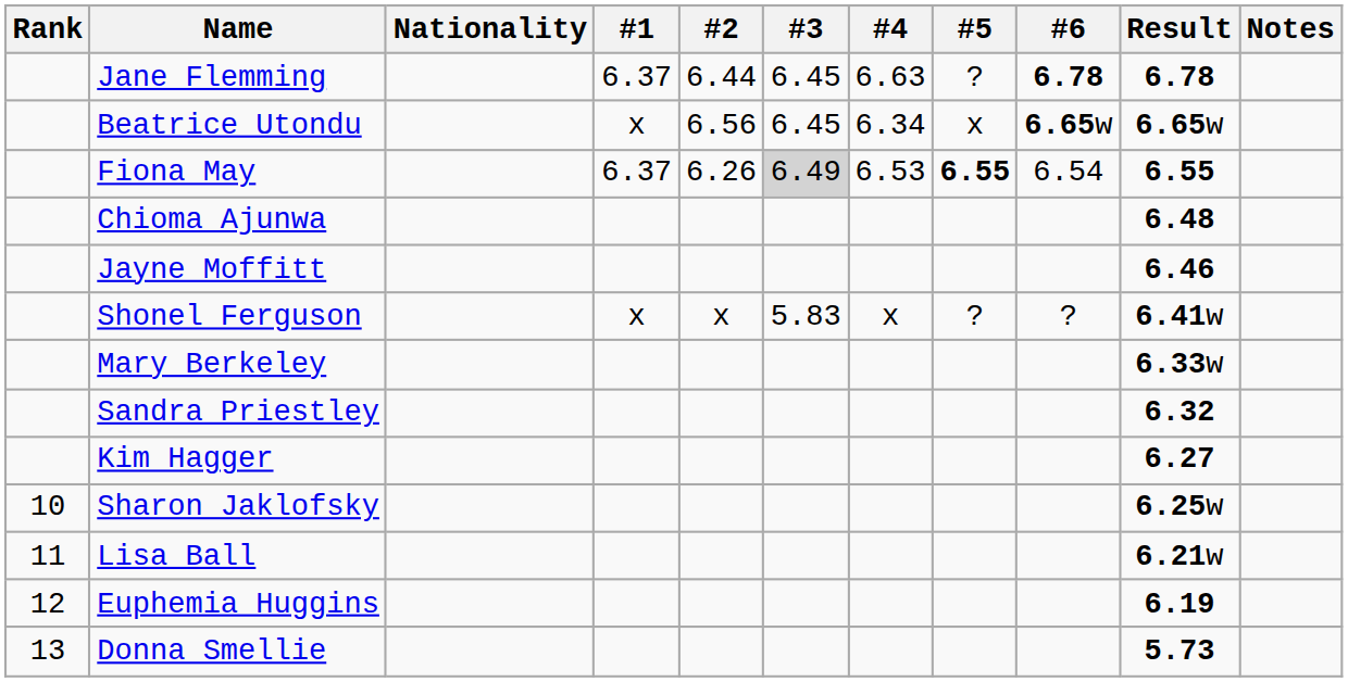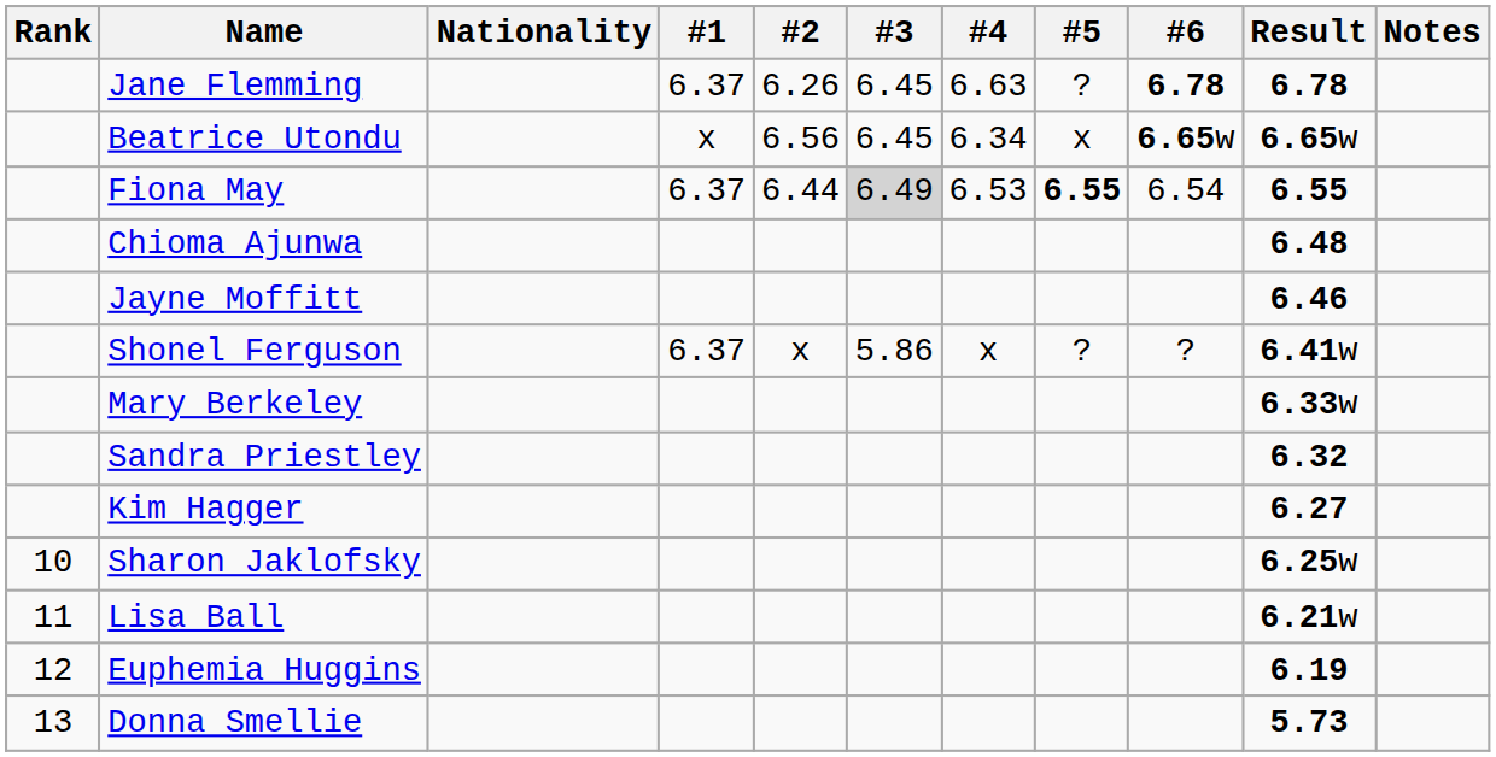 <table class="wikitable sortable" style=" text-align:center">
 <tr>
 <th>Rank</th>
 <th>Name</th>
 <th>Nationality</th>
 <th>#1</th>
 <th>#2</th>
 <th>#3</th>
 <th>#4</th>
 <th>#5</th>
 <th>#6</th>
 <th>Result</th>
 <th>Notes</th>
 </tr>
 <tr>
 <td></td>
 <td align=left><a href='#'>Jane Flemming</a></td>
 <td align=left></td>
 <td>6.37</td>
-<td>6.44</td>
+<td>6.26</td>
 <td>6.45</td>
 <td>6.63</td>
 <td>?</td>
 <td><strong>6.78</strong></td>
 <td><strong>6.78</strong></td>
 <td></td>
 </tr>
 <tr>
 <td></td>
 <td align=left><a href='#'>Beatrice Utondu</a></td>
 <td align=left></td>
 <td>x</td>
 <td>6.56</td>
 <td>6.45</td>
 <td>6.34</td>
 <td>x</td>
 <td><strong>6.65</strong>w</td>
 <td><strong>6.65</strong>w</td>
 <td></td>
 </tr>
 <tr>
 <td></td>
 <td align=left><a href='#'>Fiona May</a></td>
 <td align=left></td>
 <td>6.37</td>
-<td>6.26</td>
+<td>6.44</td>
 <td style="background: lightgrey;">6.49</td>
 <td>6.53</td>
 <td><strong>6.55</strong></td>
 <td>6.54</td>
 <td><strong>6.55</strong></td>
 <td></td>
 </tr>
 <tr>
 <td></td>
 <td align=left><a href='#'>Chioma Ajunwa</a></td>
 <td align=left></td>
 <td></td>
 <td></td>
 <td></td>
 <td></td>
 <td></td>
 <td></td>
 <td><strong>6.48</strong></td>
 <td></td>
 </tr>
 <tr>
 <td></td>
 <td align=left><a href='#'>Jayne Moffitt</a></td>
 <td align=left></td>
 <td></td>
 <td></td>
 <td></td>
 <td></td>
 <td></td>
 <td></td>
 <td><strong>6.46</strong></td>
 <td></td>
 </tr>
 <tr>
 <td></td>
 <td align=left><a href='#'>Shonel Ferguson</a></td>
 <td align=left></td>
+<td>6.37</td>
 <td>x</td>
-<td>x</td>
-<td>5.83</td>
+<td>5.86</td>
 <td>x</td>
 <td>?</td>
 <td>?</td>
 <td><strong>6.41</strong>w</td>
 <td></td>
 </tr>
 <tr>
 <td></td>
 <td align=left><a href='#'>Mary Berkeley</a></td>
 <td align=left></td>
 <td></td>
 <td></td>
 <td></td>
 <td></td>
 <td></td>
 <td></td>
 <td><strong>6.33</strong>w</td>
 <td></td>
 </tr>
 <tr>
 <td></td>
 <td align=left><a href='#'>Sandra Priestley</a></td>
 <td align=left></td>
 <td></td>
 <td></td>
 <td></td>
 <td></td>
 <td></td>
 <td></td>
 <td><strong>6.32</strong></td>
 <td></td>
 </tr>
 <tr>
 <td></td>
 <td align=left><a href='#'>Kim Hagger</a></td>
 <td align=left></td>
 <td></td>
 <td></td>
 <td></td>
 <td></td>
 <td></td>
 <td></td>
 <td><strong>6.27</strong></td>
 <td></td>
 </tr>
 <tr>
 <td>10</td>
 <td align=left><a href='#'>Sharon Jaklofsky</a></td>
 <td align=left></td>
 <td></td>
 <td></td>
 <td></td>
 <td></td>
 <td></td>
 <td></td>
 <td><strong>6.25</strong>w</td>
 <td></td>
 </tr>
 <tr>
 <td>11</td>
 <td align=left><a href='#'>Lisa Ball</a></td>
 <td align=left></td>
 <td></td>
 <td></td>
 <td></td>
 <td></td>
 <td></td>
 <td></td>
 <td><strong>6.21</strong>w</td>
 <td></td>
 </tr>
 <tr>
 <td>12</td>
 <td align=left><a href='#'>Euphemia Huggins</a></td>
 <td align=left></td>
 <td></td>
 <td></td>
 <td></td>
 <td></td>
 <td></td>
 <td></td>
 <td><strong>6.19</strong></td>
 <td></td>
 </tr>
 <tr>
 <td>13</td>
 <td align=left><a href='#'>Donna Smellie</a></td>
 <td align=left></td>
 <td></td>
 <td></td>
 <td></td>
 <td></td>
 <td></td>
 <td></td>
 <td><strong>5.73</strong></td>
 <td></td>
 </tr>
 </table>
